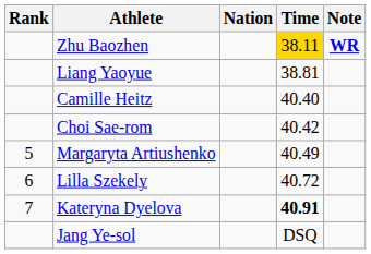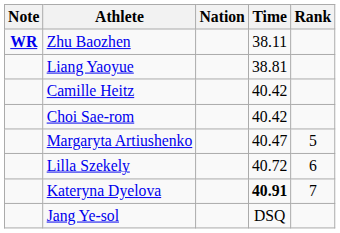 <table class="wikitable sortable" style="text-align:center">
 <tr>
-<th>Rank</th>
+<th>Note</th>
 <th>Athlete</th>
 <th>Nation</th>
 <th>Time</th>
-<th>Note</th>
+<th>Rank</th>
 </tr>
 <tr>
-<td></td>
+<td><strong><a href='#'>WR</a></strong></td>
 <td align=left><a href='#'>Zhu Baozhen</a></td>
 <td align=left></td>
-<td style="background: gold;">38.11</td>
-<td><strong><a href='#'>WR</a></strong></td>
+<td>38.11</td>
+<td></td>
 </tr>
 <tr>
 <td></td>
 <td align=left><a href='#'>Liang Yaoyue</a></td>
 <td align=left></td>
 <td>38.81</td>
 <td></td>
 </tr>
 <tr>
 <td></td>
 <td align=left><a href='#'>Camille Heitz</a></td>
 <td align=left></td>
-<td>40.40</td>
+<td>40.42</td>
 <td></td>
 </tr>
 <tr>
 <td></td>
 <td align=left><a href='#'>Choi Sae-rom</a></td>
 <td align=left></td>
 <td>40.42</td>
 <td></td>
 </tr>
 <tr>
-<td>5</td>
+<td></td>
 <td align=left><a href='#'>Margaryta Artiushenko</a></td>
 <td align=left></td>
-<td>40.49</td>
-<td></td>
+<td>40.47</td>
+<td>5</td>
 </tr>
 <tr>
-<td>6</td>
+<td></td>
 <td align=left><a href='#'>Lilla Szekely</a></td>
 <td align=left></td>
 <td>40.72</td>
-<td></td>
+<td>6</td>
 </tr>
 <tr>
-<td>7</td>
+<td></td>
 <td align=left><a href='#'>Kateryna Dyelova</a></td>
 <td align=left></td>
 <td><strong>40.91</strong></td>
-<td></td>
+<td>7</td>
 </tr>
 <tr>
 <td></td>
 <td align=left><a href='#'>Jang Ye-sol</a></td>
 <td align=left></td>
 <td>DSQ</td>
 <td></td>
 </tr>
 </table>
